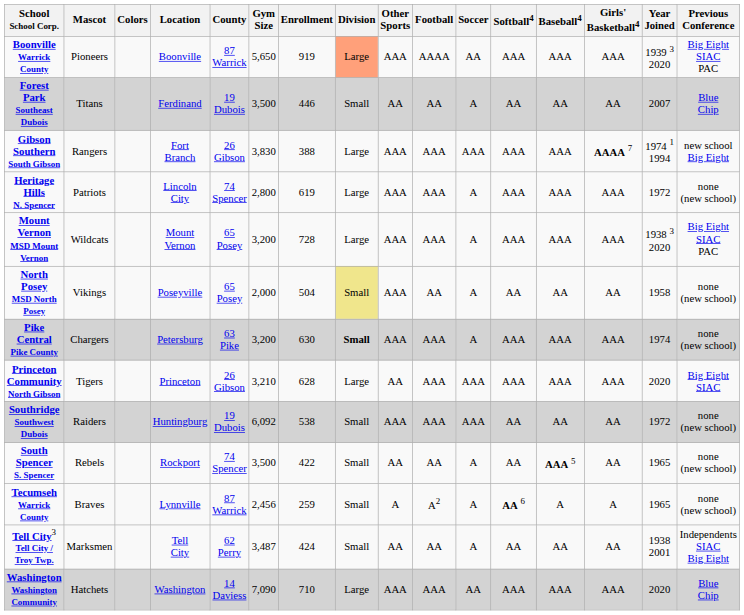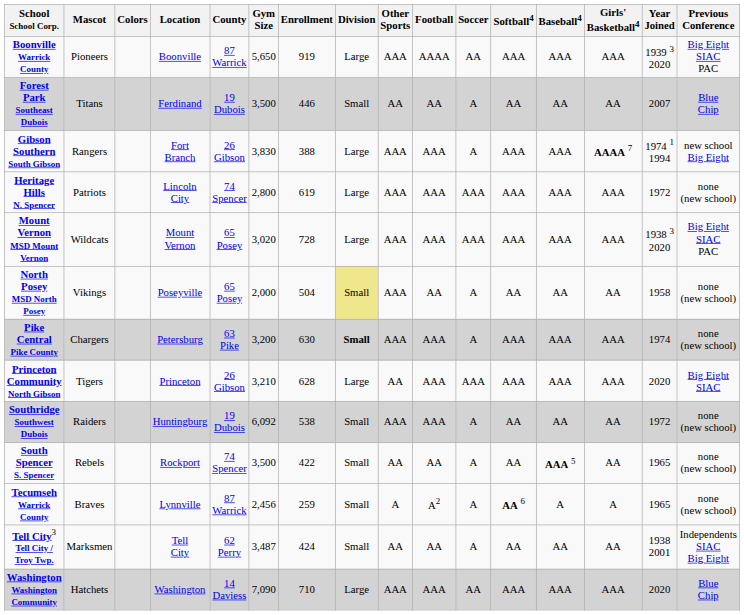 <table class="wikitable" style="text-align:center;">
 <tr>
 <th>School <br> <small>School Corp.</small></th>
 <th>Mascot</th>
 <th>Colors</th>
 <th>Location</th>
 <th>County</th>
 <th>Gym <br> Size</th>
 <th>Enrollment</th>
 <th>Division</th>
 <th>Other <br> Sports</th>
 <th>Football</th>
 <th>Soccer</th>
 <th>Softball<sup>4</sup></th>
 <th>Baseball<sup>4</sup></th>
 <th>Girls' Basketball<sup>4</sup></th>
 <th>Year <br> Joined</th>
 <th>Previous <br> Conference</th>
 </tr>
 <tr>
 <td><strong><a href='#'>Boonville</a> <br> <small><a href='#'>Warrick County</a></small></strong></td>
 <td>Pioneers</td>
 <td> </td>
 <td><a href='#'>Boonville</a></td>
 <td><a href='#'>87 <br> Warrick</a></td>
 <td>5,650</td>
 <td>919</td>
-<td style="background: lightsalmon;">Large</td>
+<td>Large</td>
 <td>AAA</td>
 <td>AAAA</td>
 <td>AA</td>
 <td>AAA</td>
 <td>AAA</td>
 <td>AAA</td>
 <td>1939 <sup>3</sup> <br>2020</td>
 <td><a href='#'>Big Eight</a> <br> <a href='#'>SIAC</a> <br> PAC</td>
 </tr>
 <tr bgcolor=#D3D3D3>
 <td><strong><a href='#'>Forest <br> Park</a> <br> <small><a href='#'>Southeast Dubois</a></small></strong></td>
 <td>Titans</td>
 <td>  <br> </td>
 <td><a href='#'>Ferdinand</a></td>
 <td><a href='#'>19<br>Dubois</a></td>
 <td>3,500</td>
 <td>446</td>
 <td>Small</td>
 <td>AA</td>
 <td>AA</td>
 <td>A</td>
 <td>AA</td>
 <td>AA</td>
 <td>AA</td>
 <td>2007</td>
 <td><a href='#'>Blue <br> Chip</a></td>
 </tr>
 <tr>
 <td><strong><a href='#'>Gibson <br> Southern</a></strong> <br> <strong><small><a href='#'>South Gibson</a></small></strong></td>
 <td>Rangers</td>
 <td>  <br>  </td>
 <td><a href='#'>Fort <br> Branch</a></td>
 <td><a href='#'>26<br>Gibson</a></td>
 <td>3,830</td>
 <td>388</td>
 <td>Large</td>
 <td>AAA</td>
 <td>AAA</td>
-<td>AAA</td>
+<td>A</td>
 <td>AAA</td>
 <td>AAA</td>
 <td><strong>AAAA</strong> <sup>7</sup></td>
 <td>1974 <sup>1</sup> <br>1994</td>
 <td>new school<br><a href='#'>Big Eight</a></td>
 </tr>
 <tr>
 <td><strong><a href='#'>Heritage <br> Hills</a> <br> <small><a href='#'>N. Spencer</a></small></strong></td>
 <td>Patriots</td>
 <td>  <br> </td>
 <td><a href='#'>Lincoln <br> City</a></td>
 <td><a href='#'>74<br>Spencer</a></td>
 <td>2,800</td>
 <td>619</td>
 <td>Large</td>
 <td>AAA</td>
 <td>AAA</td>
-<td>A</td>
+<td>AAA</td>
 <td>AAA</td>
 <td>AAA</td>
 <td>AAA</td>
 <td>1972</td>
 <td>none<br>(new school)</td>
 </tr>
 <tr>
 <td><strong><a href='#'>Mount <br> Vernon</a> <br> <small> <a href='#'>MSD Mount Vernon</a> </small> </strong></td>
 <td>Wildcats</td>
 <td> </td>
 <td><a href='#'>Mount <br> Vernon</a></td>
 <td><a href='#'>65 <br> Posey</a></td>
-<td>3,200</td>
+<td>3,020</td>
 <td>728</td>
 <td>Large</td>
 <td>AAA</td>
 <td>AAA</td>
-<td>A</td>
+<td>AAA</td>
 <td>AAA</td>
 <td>AAA</td>
 <td>AAA</td>
 <td>1938 <sup>3</sup> <br> 2020</td>
 <td><a href='#'>Big Eight</a> <br> <a href='#'>SIAC</a> <br> PAC</td>
 </tr>
 <tr>
 <td><strong><a href='#'>North <br> Posey</a> <br> <small><a href='#'>MSD North Posey</a></small></strong></td>
 <td>Vikings</td>
 <td>  <br> </td>
 <td><a href='#'>Poseyville</a></td>
 <td><a href='#'>65<br>Posey</a></td>
 <td>2,000</td>
 <td>504</td>
 <td style="background: khaki;">Small</td>
 <td>AAA</td>
 <td>AA</td>
 <td>A</td>
 <td>AA</td>
 <td>AA</td>
 <td>AA</td>
 <td>1958</td>
 <td>none <br> (new school)</td>
 </tr>
 <tr bgcolor=#D3D3D3>
 <td><strong><a href='#'>Pike <br> Central</a> <br> <small><a href='#'>Pike County</a></small></strong></td>
 <td>Chargers</td>
 <td>  <br> </td>
 <td><a href='#'>Petersburg</a></td>
 <td><a href='#'>63<br>Pike</a></td>
 <td>3,200</td>
 <td>630</td>
 <td><strong>Small</strong></td>
 <td>AAA</td>
 <td>AAA</td>
 <td>A</td>
 <td>AAA</td>
 <td>AAA</td>
 <td>AAA</td>
 <td>1974</td>
 <td>none<br>(new school)</td>
 </tr>
 <tr>
 <td><strong><a href='#'>Princeton <br> Community</a> <br> <small> <a href='#'>North Gibson</a> </small> </strong></td>
 <td>Tigers</td>
 <td>  </td>
 <td><a href='#'>Princeton</a></td>
 <td><a href='#'>26 <br> Gibson</a></td>
 <td>3,210</td>
 <td>628</td>
 <td>Large</td>
 <td>AA</td>
 <td>AAA</td>
 <td>AAA</td>
 <td>AAA</td>
 <td>AAA</td>
 <td>AAA</td>
 <td>2020</td>
 <td><a href='#'>Big Eight</a> <br> <a href='#'>SIAC</a></td>
 </tr>
 <tr bgcolor=#D3D3D3>
 <td><strong><a href='#'>Southridge</a> <br> <small><a href='#'>Southwest <br> Dubois</a></small></strong></td>
 <td>Raiders</td>
 <td>  <br> </td>
 <td><a href='#'>Huntingburg</a></td>
 <td><a href='#'>19<br>Dubois</a></td>
 <td>6,092</td>
 <td>538</td>
 <td>Small</td>
 <td>AAA</td>
 <td>AAA</td>
-<td>AAA</td>
+<td>A</td>
 <td>AA</td>
 <td>AA</td>
 <td>AA</td>
 <td>1972</td>
 <td>none<br>(new school)</td>
 </tr>
 <tr>
 <td><strong><a href='#'>South <br> Spencer</a> <br> <small><a href='#'>S. Spencer</a></small></strong></td>
 <td>Rebels</td>
 <td>  <br> </td>
 <td><a href='#'>Rockport</a></td>
 <td><a href='#'>74<br>Spencer</a></td>
 <td>3,500</td>
 <td>422</td>
 <td>Small</td>
 <td>AA</td>
 <td>AA</td>
 <td>A</td>
 <td>AA</td>
 <td><strong>AAA</strong> <sup>5</sup></td>
 <td>AA</td>
 <td>1965</td>
 <td>none<br>(new school)</td>
 </tr>
 <tr>
 <td><strong><a href='#'>Tecumseh</a> <br> <small><a href='#'>Warrick <br> County</a></small></strong></td>
 <td>Braves</td>
 <td>  <br> </td>
 <td><a href='#'>Lynnville</a></td>
 <td><a href='#'>87<br>Warrick</a></td>
 <td>2,456</td>
 <td>259</td>
 <td>Small</td>
 <td>A</td>
 <td>A<sup>2</sup></td>
 <td>A</td>
 <td><strong>AA</strong> <sup>6</sup></td>
 <td>A</td>
 <td>A</td>
 <td>1965</td>
 <td>none<br>(new school)</td>
 </tr>
 <tr>
 <td><strong><a href='#'>Tell City</a></strong><sup>3</sup> <br> <small><strong><a href='#'>Tell City / <br> Troy Twp.</a></strong></small></td>
 <td>Marksmen</td>
 <td> <br> </td>
 <td><a href='#'>Tell <br> City</a></td>
 <td><a href='#'>62<br>Perry</a></td>
 <td>3,487</td>
 <td>424</td>
 <td>Small</td>
 <td>AA</td>
 <td>AA</td>
 <td>A</td>
 <td>AA</td>
 <td>AA</td>
 <td>AA</td>
 <td>1938<br>2001</td>
 <td>Independents<br><a href='#'>SIAC</a><br><a href='#'>Big Eight</a></td>
 </tr>
 <tr bgcolor=#D3D3D3>
 <td><strong><a href='#'>Washington</a>  <br> <small> <a href='#'>Washington Community</a> </small> </strong></td>
 <td>Hatchets</td>
 <td> </td>
 <td><a href='#'>Washington</a></td>
 <td><a href='#'>14 <br> Daviess</a></td>
 <td>7,090</td>
 <td>710</td>
 <td>Large</td>
 <td>AAA</td>
 <td>AAA</td>
 <td>AA</td>
 <td>AAA</td>
 <td>AAA</td>
 <td>AAA</td>
 <td>2020</td>
 <td><a href='#'>Blue <br> Chip</a></td>
 </tr>
 </table>
